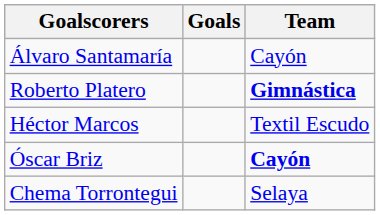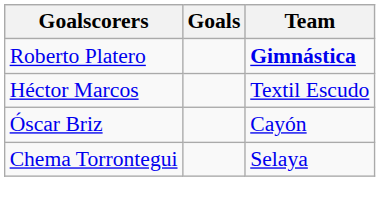 <table class="wikitable sortable" class="wikitable">
 <tr style="background:#ccc; text-align:center;">
 <th>Goalscorers</th>
 <th>Goals</th>
 <th>Team</th>
-</tr>
-<tr>
-<td> <a href='#'>Álvaro Santamaría</a></td>
-<td></td>
-<td><a href='#'>Cayón</a></td>
 </tr>
 <tr>
 <td> <a href='#'>Roberto Platero</a></td>
 <td></td>
 <td><strong><a href='#'>Gimnástica</a></strong></td>
 </tr>
 <tr>
 <td> <a href='#'>Héctor Marcos</a></td>
 <td></td>
 <td><a href='#'>Textil Escudo</a></td>
 </tr>
 <tr>
 <td> <a href='#'>Óscar Briz</a></td>
 <td></td>
-<td><strong><a href='#'>Cayón</a></strong></td>
+<td><a href='#'>Cayón</a></td>
 </tr>
 <tr>
 <td> <a href='#'>Chema Torrontegui</a></td>
 <td></td>
 <td><a href='#'>Selaya</a></td>
 </tr>
 </table>
